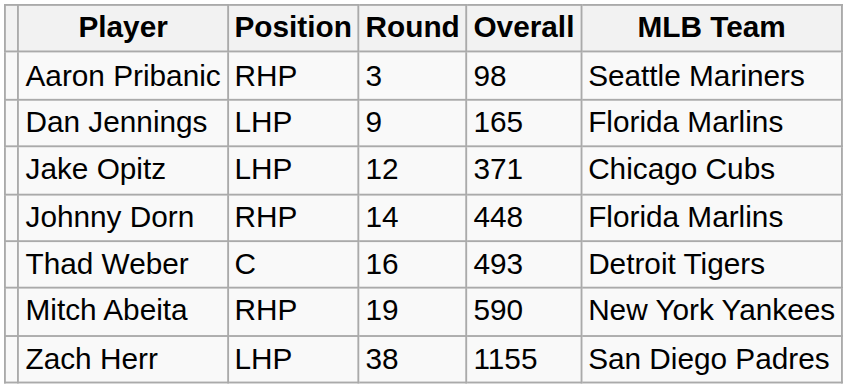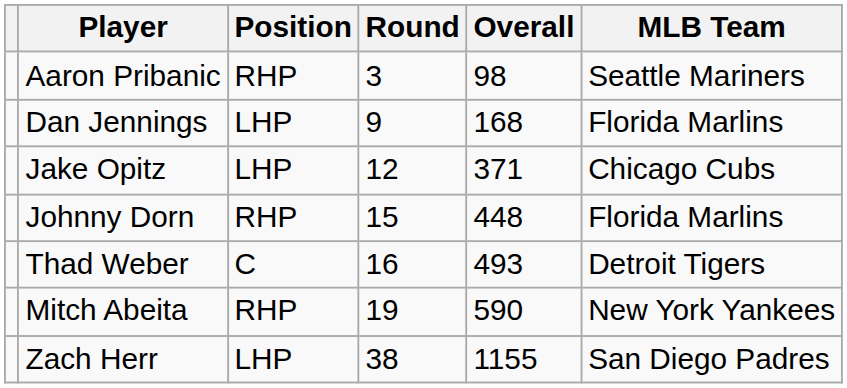 <table class="wikitable">
 <tr>
 <th></th>
 <th>Player</th>
 <th>Position</th>
 <th>Round</th>
 <th>Overall</th>
 <th>MLB Team</th>
 </tr>
 <tr>
 <td></td>
 <td>Aaron Pribanic</td>
 <td>RHP</td>
 <td>3</td>
 <td>98</td>
 <td>Seattle Mariners</td>
 </tr>
 <tr>
 <td></td>
 <td>Dan Jennings</td>
 <td>LHP</td>
 <td>9</td>
-<td>165</td>
+<td>168</td>
 <td>Florida Marlins</td>
 </tr>
 <tr>
 <td></td>
 <td>Jake Opitz</td>
 <td>LHP</td>
 <td>12</td>
 <td>371</td>
 <td>Chicago Cubs</td>
 </tr>
 <tr>
 <td></td>
 <td>Johnny Dorn</td>
 <td>RHP</td>
-<td>14</td>
+<td>15</td>
 <td>448</td>
 <td>Florida Marlins</td>
 </tr>
 <tr>
 <td></td>
 <td>Thad Weber</td>
 <td>C</td>
 <td>16</td>
 <td>493</td>
 <td>Detroit Tigers</td>
 </tr>
 <tr>
 <td></td>
 <td>Mitch Abeita</td>
 <td>RHP</td>
 <td>19</td>
 <td>590</td>
 <td>New York Yankees</td>
 </tr>
 <tr>
 <td></td>
 <td>Zach Herr</td>
 <td>LHP</td>
 <td>38</td>
 <td>1155</td>
 <td>San Diego Padres</td>
 </tr>
 </table>
